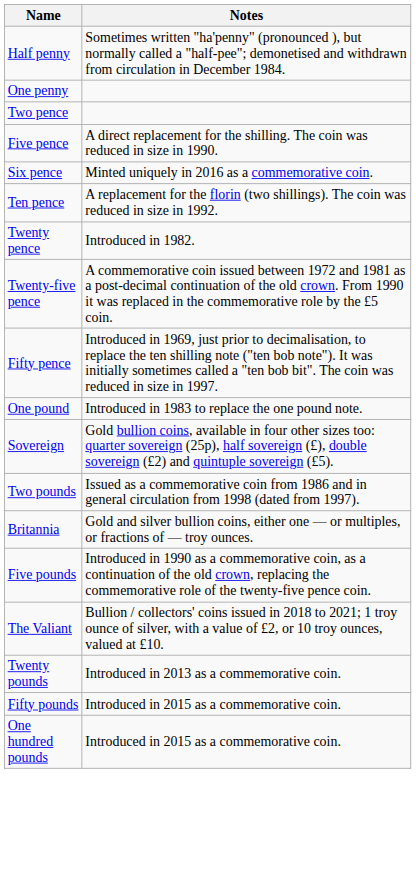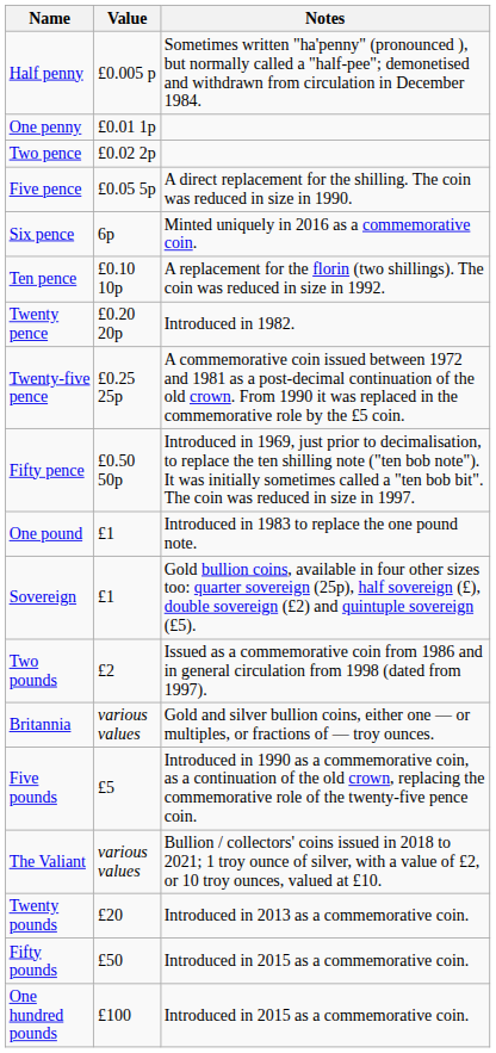 <table class="wikitable sortable" width="75%">
 <tr>
 <th>Name</th>
+<th>Value</th>
 <th class="unsortable">Notes</th>
 </tr>
 <tr>
 <td><a href='#'>Half penny</a></td>
+<td><span>£0.005</span> <small></small>p</td>
 <td>Sometimes written "ha'penny" (pronounced  ), but normally called a "half-pee"; demonetised and withdrawn from circulation in December 1984.</td>
 </tr>
 <tr>
 <td><a href='#'>One penny</a></td>
+<td><span>£0.01</span> 1p</td>
 <td></td>
 </tr>
 <tr>
 <td><a href='#'>Two pence</a></td>
+<td><span>£0.02</span> 2p</td>
 <td></td>
 </tr>
 <tr>
 <td><a href='#'>Five pence</a></td>
+<td><span>£0.05</span> 5p</td>
 <td>A direct replacement for the shilling. The coin was reduced in size in 1990.</td>
 </tr>
 <tr>
 <td><a href='#'>Six pence</a></td>
+<td>6p</td>
 <td>Minted uniquely in 2016 as a <a href='#'>commemorative coin</a>.</td>
 </tr>
 <tr>
 <td><a href='#'>Ten pence</a></td>
+<td><span>£0.10</span> 10p</td>
 <td>A replacement for the <a href='#'>florin</a> (two shillings). The coin was reduced in size in 1992.</td>
 </tr>
 <tr>
 <td><a href='#'>Twenty pence</a></td>
+<td><span>£0.20</span> 20p</td>
 <td>Introduced in 1982.</td>
 </tr>
 <tr>
 <td><a href='#'>Twenty-five pence</a></td>
+<td><span>£0.25</span> 25p</td>
 <td>A commemorative coin issued between 1972 and 1981 as a post-decimal continuation of the old <a href='#'>crown</a>. From 1990 it was replaced in the commemorative role by the £5 coin.</td>
 </tr>
 <tr>
 <td><a href='#'>Fifty pence</a></td>
+<td><span>£0.50</span> 50p</td>
 <td>Introduced in 1969, just prior to decimalisation, to replace the ten shilling note ("ten bob note"). It was initially sometimes called a "ten bob bit". The coin was reduced in size in 1997.</td>
 </tr>
 <tr>
 <td><a href='#'>One pound</a></td>
+<td>£1</td>
 <td>Introduced in 1983 to replace the one pound note.</td>
 </tr>
 <tr>
 <td><a href='#'>Sovereign</a></td>
+<td>£1</td>
 <td>Gold <a href='#'>bullion coins</a>, available in four other sizes too: <a href='#'>quarter sovereign</a> (25p), <a href='#'>half sovereign</a> (£<small></small>), <a href='#'>double sovereign</a> (£2) and <a href='#'>quintuple sovereign</a> (£5).</td>
 </tr>
 <tr>
 <td><a href='#'>Two pounds</a></td>
+<td>£2</td>
 <td>Issued as a commemorative coin from 1986 and in general circulation from 1998 (dated from 1997).</td>
 </tr>
 <tr>
 <td><a href='#'>Britannia</a></td>
+<td><em>various values</em></td>
 <td>Gold and silver bullion coins, either one — or multiples, or fractions of — troy ounces.</td>
 </tr>
 <tr>
 <td><a href='#'>Five pounds</a></td>
+<td>£5</td>
 <td>Introduced in 1990 as a commemorative coin, as a continuation of the old <a href='#'>crown</a>, replacing the commemorative role of the twenty-five pence coin.</td>
 </tr>
 <tr>
 <td><a href='#'>The Valiant</a></td>
+<td><em>various values</em></td>
 <td>Bullion / collectors' coins issued in 2018 to 2021; 1 troy ounce of silver, with a value of £2, or 10 troy ounces, valued at £10.</td>
 </tr>
 <tr>
 <td><a href='#'>Twenty pounds</a></td>
+<td>£20</td>
 <td>Introduced in 2013 as a commemorative coin.</td>
 </tr>
 <tr>
 <td><a href='#'>Fifty pounds</a></td>
+<td>£50</td>
 <td>Introduced in 2015 as a commemorative coin.</td>
 </tr>
 <tr>
 <td><a href='#'>One hundred pounds</a></td>
+<td>£100</td>
 <td>Introduced in 2015 as a commemorative coin.</td>
 </tr>
 </table>
